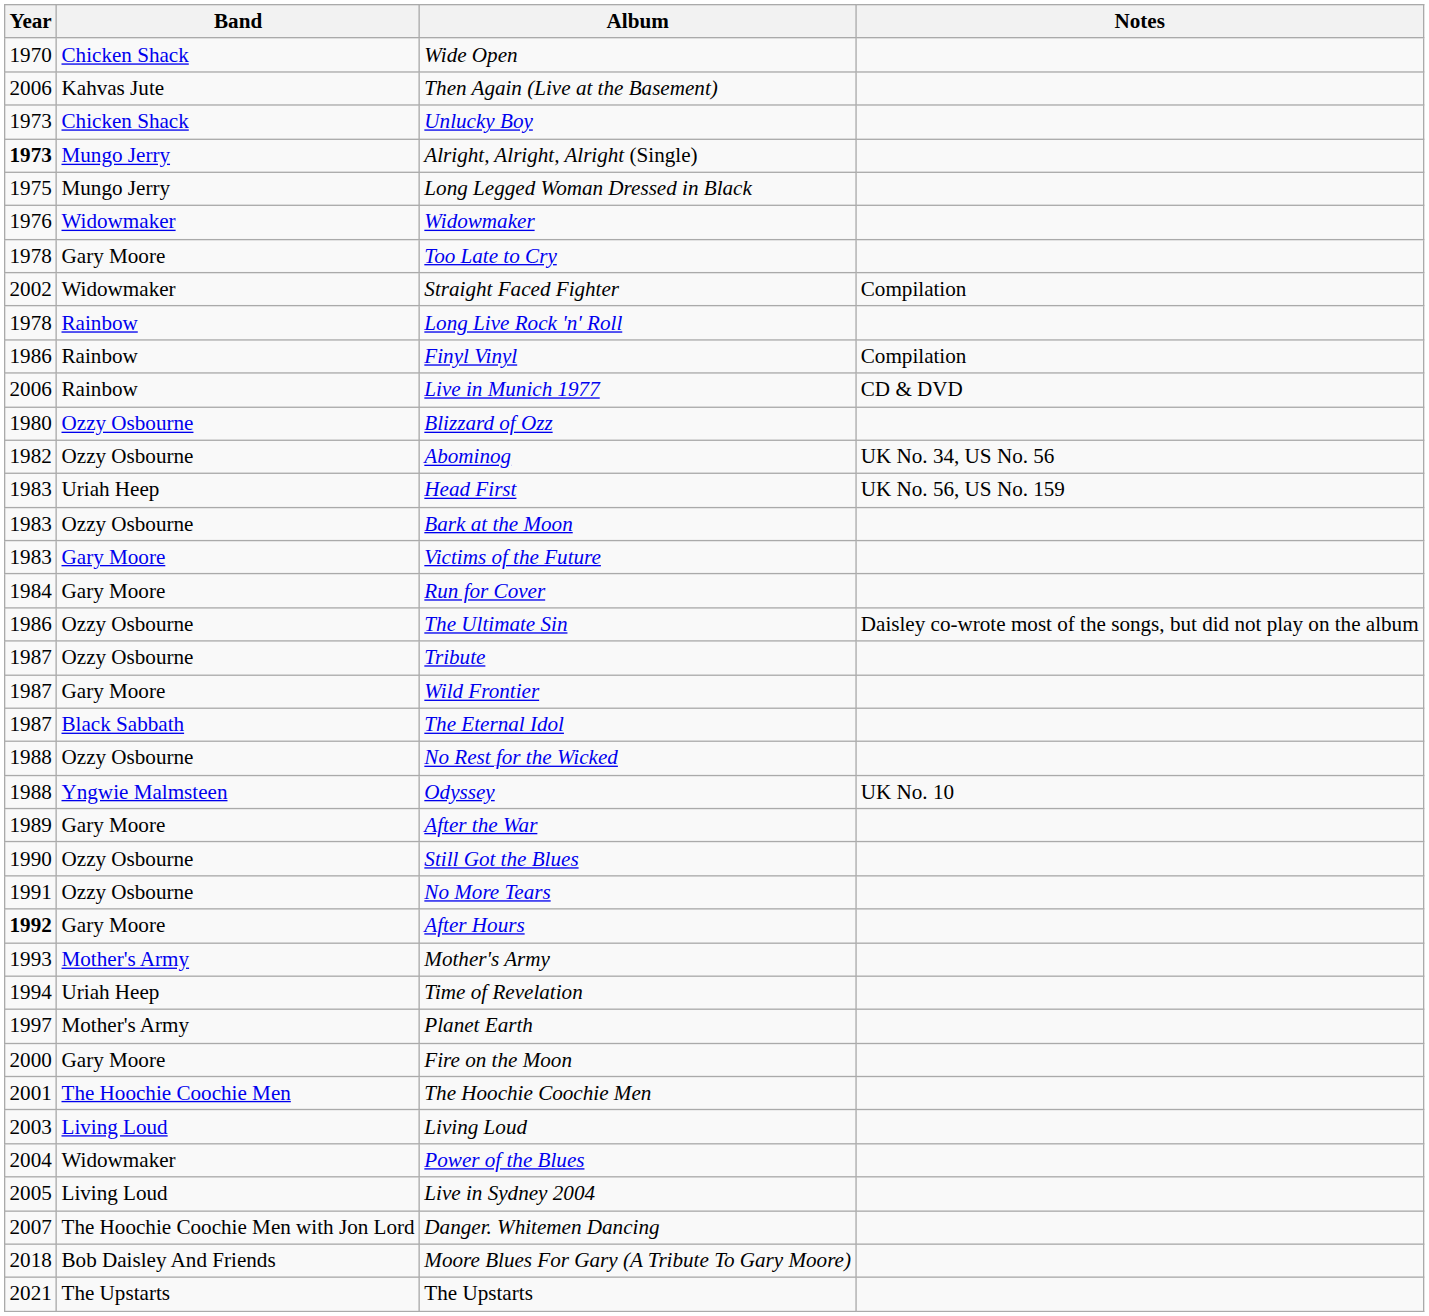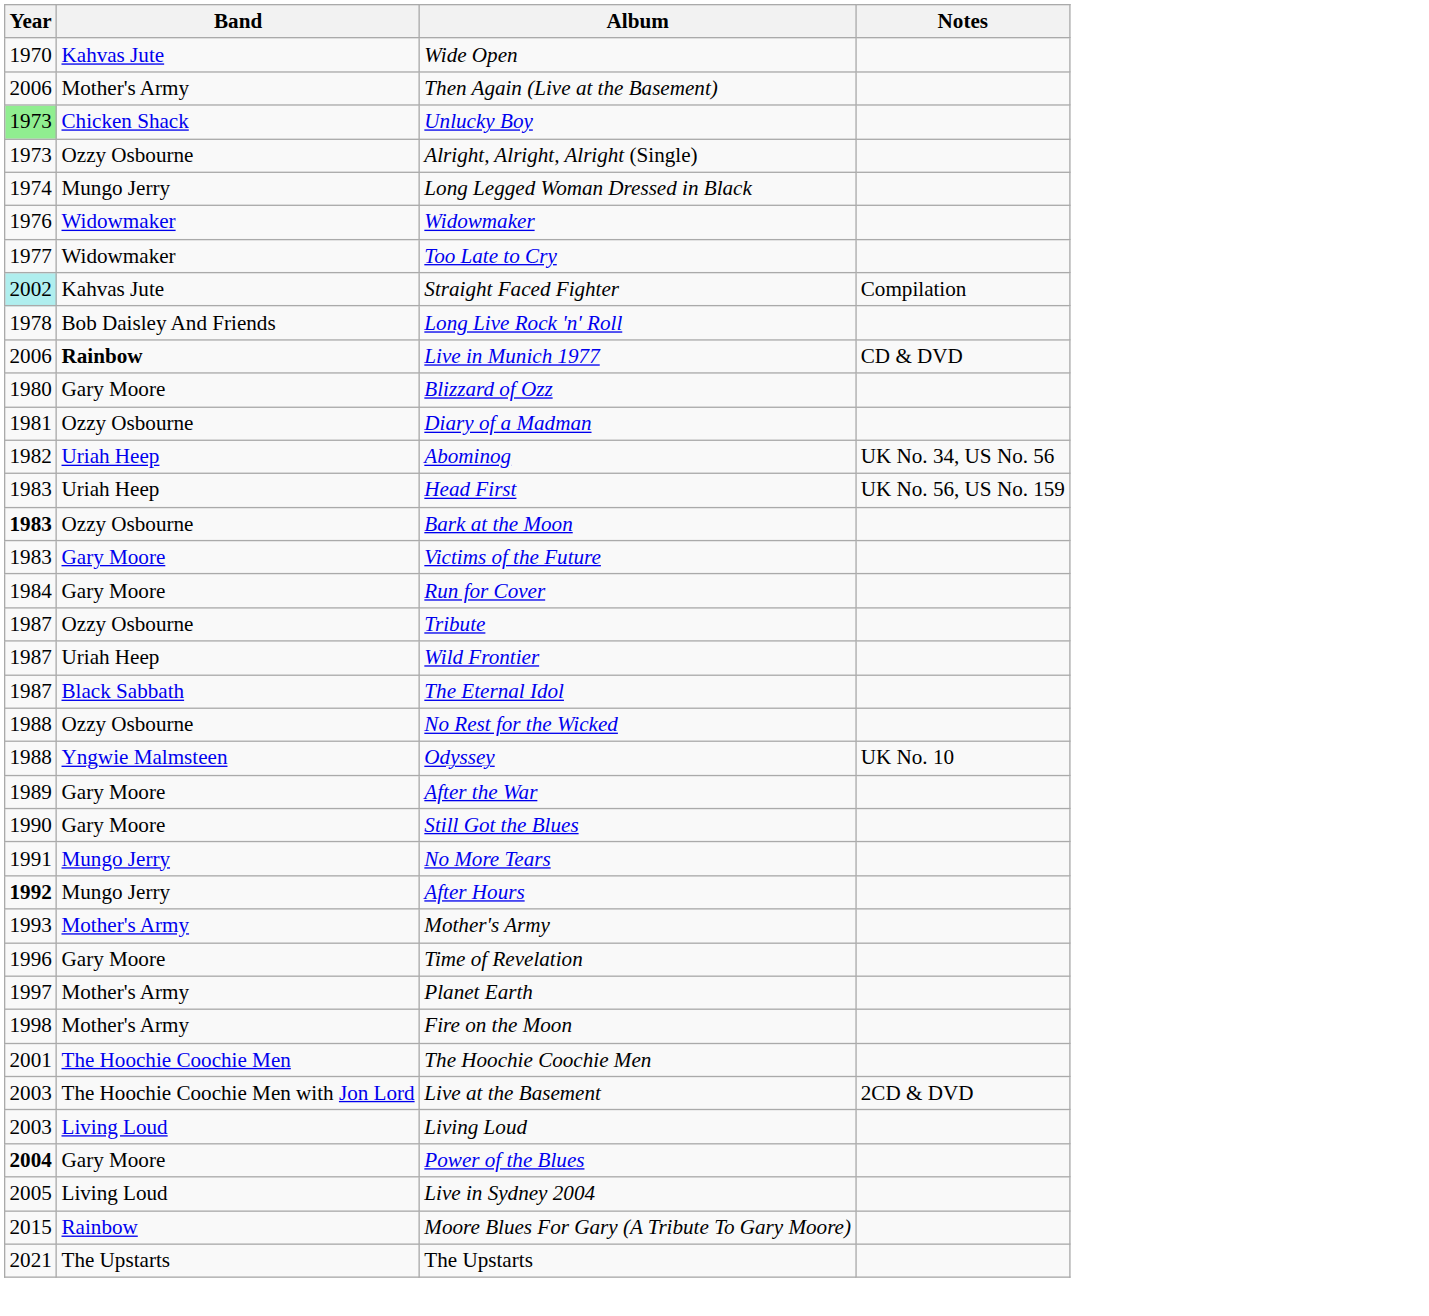 <table class="wikitable sortable">
 <tr>
 <th>Year</th>
 <th>Band</th>
 <th>Album</th>
 <th>Notes</th>
 </tr>
 <tr>
 <td>1970</td>
-<td><a href='#'>Chicken Shack</a></td>
+<td><a href='#'>Kahvas Jute</a></td>
 <td><em>Wide Open</em></td>
 <td></td>
 </tr>
 <tr>
 <td>2006</td>
-<td>Kahvas Jute</td>
+<td>Mother's Army</td>
 <td><em>Then Again (Live at the Basement)</em></td>
 <td></td>
 </tr>
 <tr>
-<td>1973</td>
+<td style="background: lightgreen;">1973</td>
 <td><a href='#'>Chicken Shack</a></td>
 <td><em><a href='#'>Unlucky Boy</a></em></td>
 <td></td>
 </tr>
 <tr>
-<td><strong>1973</strong></td>
-<td><a href='#'>Mungo Jerry</a></td>
+<td>1973</td>
+<td>Ozzy Osbourne</td>
 <td><em>Alright, Alright, Alright</em> (Single)</td>
 <td></td>
 </tr>
 <tr>
-<td>1975</td>
+<td>1974</td>
 <td>Mungo Jerry</td>
 <td><em>Long Legged Woman Dressed in Black</em></td>
 <td></td>
 </tr>
 <tr>
 <td>1976</td>
 <td><a href='#'>Widowmaker</a></td>
 <td><em><a href='#'>Widowmaker</a></em></td>
 <td></td>
 </tr>
 <tr>
-<td>1978</td>
-<td>Gary Moore</td>
+<td>1977</td>
+<td>Widowmaker</td>
 <td><em><a href='#'>Too Late to Cry</a></em></td>
 <td></td>
 </tr>
 <tr>
-<td>2002</td>
-<td>Widowmaker</td>
+<td style="background: paleturquoise;">2002</td>
+<td>Kahvas Jute</td>
 <td><em>Straight Faced Fighter</em></td>
 <td>Compilation</td>
 </tr>
 <tr>
 <td>1978</td>
-<td><a href='#'>Rainbow</a></td>
+<td>Bob Daisley And Friends</td>
 <td><em><a href='#'>Long Live Rock 'n' Roll</a></em></td>
 <td></td>
 </tr>
 <tr>
-<td>1986</td>
-<td>Rainbow</td>
-<td><em><a href='#'>Finyl Vinyl</a></em></td>
-<td>Compilation</td>
-</tr>
-<tr>
 <td>2006</td>
-<td>Rainbow</td>
+<td><strong>Rainbow</strong></td>
 <td><em><a href='#'>Live in Munich 1977</a></em></td>
 <td>CD & DVD</td>
 </tr>
 <tr>
 <td>1980</td>
-<td><a href='#'>Ozzy Osbourne</a></td>
+<td>Gary Moore</td>
 <td><em><a href='#'>Blizzard of Ozz</a></em></td>
 <td></td>
 </tr>
 <tr>
+<td>1981</td>
+<td>Ozzy Osbourne</td>
+<td><em><a href='#'>Diary of a Madman</a></em></td>
+<td></td>
+</tr>
+<tr>
 <td>1982</td>
-<td>Ozzy Osbourne</td>
+<td><a href='#'>Uriah Heep</a></td>
 <td><em><a href='#'>Abominog</a></em></td>
 <td>UK No. 34, US No. 56</td>
 </tr>
 <tr>
 <td>1983</td>
 <td>Uriah Heep</td>
 <td><em><a href='#'>Head First</a></em></td>
 <td>UK No. 56, US No. 159</td>
 </tr>
 <tr>
-<td>1983</td>
+<td><strong>1983</strong></td>
 <td>Ozzy Osbourne</td>
 <td><em><a href='#'>Bark at the Moon</a></em></td>
 <td></td>
 </tr>
 <tr>
 <td>1983</td>
 <td><a href='#'>Gary Moore</a></td>
 <td><em><a href='#'>Victims of the Future</a></em></td>
 <td></td>
 </tr>
 <tr>
 <td>1984</td>
 <td>Gary Moore</td>
 <td><em><a href='#'>Run for Cover</a></em></td>
 <td></td>
 </tr>
 <tr>
-<td>1986</td>
-<td>Ozzy Osbourne</td>
-<td><em><a href='#'>The Ultimate Sin</a></em></td>
-<td>Daisley co-wrote most of the songs, but did not play on the album</td>
-</tr>
-<tr>
 <td>1987</td>
 <td>Ozzy Osbourne</td>
 <td><em><a href='#'>Tribute</a></em></td>
 <td></td>
 </tr>
 <tr>
 <td>1987</td>
-<td>Gary Moore</td>
+<td>Uriah Heep</td>
 <td><em><a href='#'>Wild Frontier</a></em></td>
 <td></td>
 </tr>
 <tr>
 <td>1987</td>
 <td><a href='#'>Black Sabbath</a></td>
 <td><em><a href='#'>The Eternal Idol</a></em></td>
 <td></td>
 </tr>
 <tr>
 <td>1988</td>
 <td>Ozzy Osbourne</td>
 <td><em><a href='#'>No Rest for the Wicked</a></em></td>
 <td></td>
 </tr>
 <tr>
 <td>1988</td>
 <td><a href='#'>Yngwie Malmsteen</a></td>
 <td><em><a href='#'>Odyssey</a></em></td>
 <td>UK No. 10</td>
 </tr>
 <tr>
 <td>1989</td>
 <td>Gary Moore</td>
 <td><em><a href='#'>After the War</a></em></td>
 <td></td>
 </tr>
 <tr>
 <td>1990</td>
-<td>Ozzy Osbourne</td>
+<td>Gary Moore</td>
 <td><em><a href='#'>Still Got the Blues</a></em></td>
 <td></td>
 </tr>
 <tr>
 <td>1991</td>
-<td>Ozzy Osbourne</td>
+<td><a href='#'>Mungo Jerry</a></td>
 <td><em><a href='#'>No More Tears</a></em></td>
 <td></td>
 </tr>
 <tr>
 <td><strong>1992</strong></td>
-<td>Gary Moore</td>
+<td>Mungo Jerry</td>
 <td><em><a href='#'>After Hours</a></em></td>
 <td></td>
 </tr>
 <tr>
 <td>1993</td>
 <td><a href='#'>Mother's Army</a></td>
 <td><em>Mother's Army</em></td>
 <td></td>
 </tr>
 <tr>
-<td>1994</td>
-<td>Uriah Heep</td>
+<td>1996</td>
+<td>Gary Moore</td>
 <td><em>Time of Revelation</em></td>
 <td></td>
 </tr>
 <tr>
 <td>1997</td>
 <td>Mother's Army</td>
 <td><em>Planet Earth</em></td>
 <td></td>
 </tr>
 <tr>
-<td>2000</td>
-<td>Gary Moore</td>
+<td>1998</td>
+<td>Mother's Army</td>
 <td><em>Fire on the Moon</em></td>
 <td></td>
 </tr>
 <tr>
 <td>2001</td>
 <td><a href='#'>The Hoochie Coochie Men</a></td>
 <td><em>The Hoochie Coochie Men</em></td>
 <td></td>
 </tr>
 <tr>
 <td>2003</td>
+<td>The Hoochie Coochie Men with <a href='#'>Jon Lord</a></td>
+<td><em>Live at the Basement</em></td>
+<td>2CD & DVD</td>
+</tr>
+<tr>
+<td>2003</td>
 <td><a href='#'>Living Loud</a></td>
 <td><em>Living Loud</em></td>
 <td></td>
 </tr>
 <tr>
-<td>2004</td>
-<td>Widowmaker</td>
+<td><strong>2004</strong></td>
+<td>Gary Moore</td>
 <td><em><a href='#'>Power of the Blues</a></em></td>
 <td></td>
 </tr>
 <tr>
 <td>2005</td>
 <td>Living Loud</td>
 <td><em>Live in Sydney 2004</em></td>
 <td></td>
 </tr>
 <tr>
-<td>2007</td>
-<td>The Hoochie Coochie Men with Jon Lord</td>
-<td><em>Danger. Whitemen Dancing</em></td>
-<td></td>
-</tr>
-<tr>
-<td>2018</td>
-<td>Bob Daisley And Friends</td>
+<td>2015</td>
+<td><a href='#'>Rainbow</a></td>
 <td><em>Moore Blues For Gary (A Tribute To Gary Moore)</em></td>
 <td></td>
 </tr>
 <tr>
 <td>2021</td>
 <td>The Upstarts</td>
 <td>The Upstarts</td>
 <td></td>
 </tr>
 </table>
